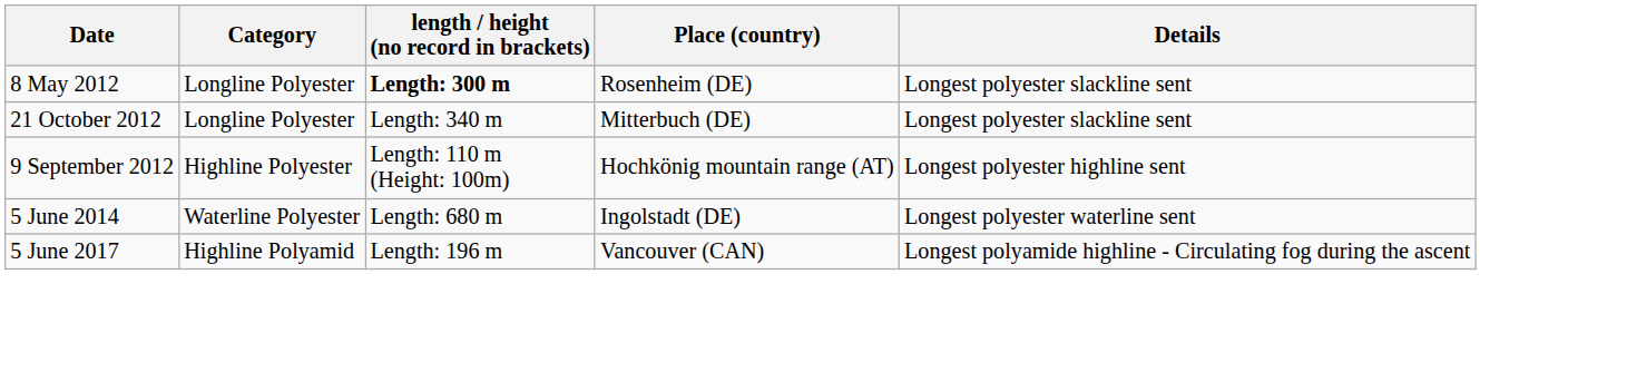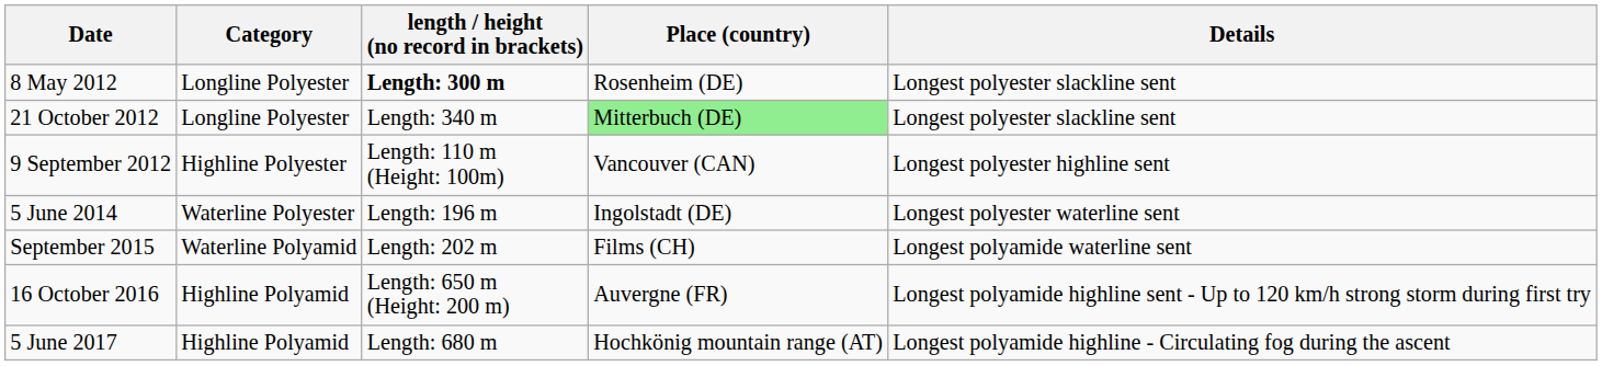 <table class="wikitable sortable">
 <tr>
 <th>Date</th>
 <th>Category</th>
 <th>length / height<br>(no record in brackets)</th>
 <th>Place (country)</th>
 <th>Details</th>
 </tr>
 <tr>
 <td>8 May 2012</td>
 <td>Longline Polyester</td>
 <td><strong>Length: 300 m</strong></td>
 <td>Rosenheim (DE)</td>
 <td>Longest polyester slackline sent</td>
 </tr>
 <tr>
 <td>21 October 2012</td>
 <td>Longline Polyester</td>
 <td>Length: 340 m</td>
-<td>Mitterbuch (DE)</td>
+<td style="background: lightgreen;">Mitterbuch (DE)</td>
 <td>Longest polyester slackline sent</td>
 </tr>
 <tr>
 <td>9 September 2012</td>
 <td>Highline Polyester</td>
 <td>Length: 110 m<br>(Height: 100m)</td>
-<td>Hochkönig mountain range (AT)</td>
+<td>Vancouver (CAN)</td>
 <td>Longest polyester highline sent</td>
 </tr>
 <tr>
 <td>5 June 2014</td>
 <td>Waterline Polyester</td>
-<td>Length: 680 m</td>
+<td>Length: 196 m</td>
 <td>Ingolstadt (DE)</td>
 <td>Longest polyester waterline sent</td>
 </tr>
 <tr>
+<td>September 2015</td>
+<td>Waterline Polyamid</td>
+<td>Length: 202 m</td>
+<td>Films (CH)</td>
+<td>Longest polyamide waterline sent</td>
+</tr>
+<tr>
+<td>16 October 2016</td>
+<td>Highline Polyamid</td>
+<td>Length: 650 m<br>(Height: 200 m)</td>
+<td>Auvergne (FR)</td>
+<td>Longest polyamide highline sent - Up to 120 km/h strong storm during first try</td>
+</tr>
+<tr>
 <td>5 June 2017</td>
 <td>Highline Polyamid</td>
-<td>Length: 196 m</td>
-<td>Vancouver (CAN)</td>
+<td>Length: 680 m</td>
+<td>Hochkönig mountain range (AT)</td>
 <td>Longest polyamide highline - Circulating fog during the ascent</td>
 </tr>
 </table>
